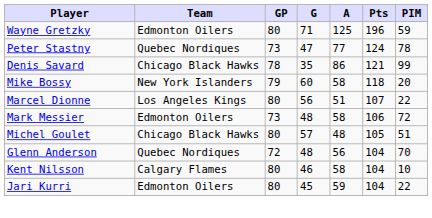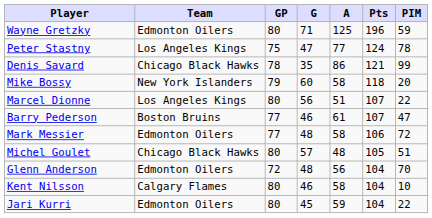 <table class="wikitable">
 <tr>
 <th style="background:#ddf; width:30%;">Player</th>
 <th style="background:#ddf; width:30%;">Team</th>
 <th style="background:#ddf; width:7.5%;">GP</th>
 <th style="background:#ddf; width:7.5%;">G</th>
 <th style="background:#ddf; width:7.5%;">A</th>
 <th style="background:#ddf; width:7.5%;">Pts</th>
 <th style="background:#ddf; width:7.5%;">PIM</th>
 </tr>
 <tr>
 <td><a href='#'>Wayne Gretzky</a></td>
 <td>Edmonton Oilers</td>
 <td>80</td>
 <td>71</td>
 <td>125</td>
 <td>196</td>
 <td>59</td>
 </tr>
 <tr>
 <td><a href='#'>Peter Stastny</a></td>
-<td>Quebec Nordiques</td>
-<td>73</td>
+<td>Los Angeles Kings</td>
+<td>75</td>
 <td>47</td>
 <td>77</td>
 <td>124</td>
 <td>78</td>
 </tr>
 <tr>
 <td><a href='#'>Denis Savard</a></td>
 <td>Chicago Black Hawks</td>
 <td>78</td>
 <td>35</td>
 <td>86</td>
 <td>121</td>
 <td>99</td>
 </tr>
 <tr>
 <td><a href='#'>Mike Bossy</a></td>
 <td>New York Islanders</td>
 <td>79</td>
 <td>60</td>
 <td>58</td>
 <td>118</td>
 <td>20</td>
 </tr>
 <tr>
 <td><a href='#'>Marcel Dionne</a></td>
 <td>Los Angeles Kings</td>
 <td>80</td>
 <td>56</td>
 <td>51</td>
 <td>107</td>
 <td>22</td>
 </tr>
 <tr>
+<td><a href='#'>Barry Pederson</a></td>
+<td>Boston Bruins</td>
+<td>77</td>
+<td>46</td>
+<td>61</td>
+<td>107</td>
+<td>47</td>
+</tr>
+<tr>
 <td><a href='#'>Mark Messier</a></td>
 <td>Edmonton Oilers</td>
-<td>73</td>
+<td>77</td>
 <td>48</td>
 <td>58</td>
 <td>106</td>
 <td>72</td>
 </tr>
 <tr>
 <td><a href='#'>Michel Goulet</a></td>
 <td>Chicago Black Hawks</td>
 <td>80</td>
 <td>57</td>
 <td>48</td>
 <td>105</td>
 <td>51</td>
 </tr>
 <tr>
 <td><a href='#'>Glenn Anderson</a></td>
-<td>Quebec Nordiques</td>
+<td>Edmonton Oilers</td>
 <td>72</td>
 <td>48</td>
 <td>56</td>
 <td>104</td>
 <td>70</td>
 </tr>
 <tr>
 <td><a href='#'>Kent Nilsson</a></td>
 <td>Calgary Flames</td>
 <td>80</td>
 <td>46</td>
 <td>58</td>
 <td>104</td>
 <td>10</td>
 </tr>
 <tr>
 <td><a href='#'>Jari Kurri</a></td>
 <td>Edmonton Oilers</td>
 <td>80</td>
 <td>45</td>
 <td>59</td>
 <td>104</td>
 <td>22</td>
 </tr>
 </table>
